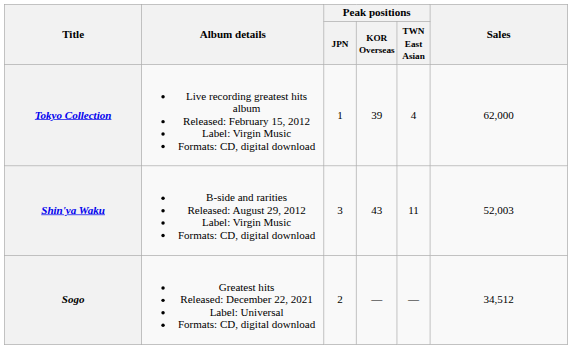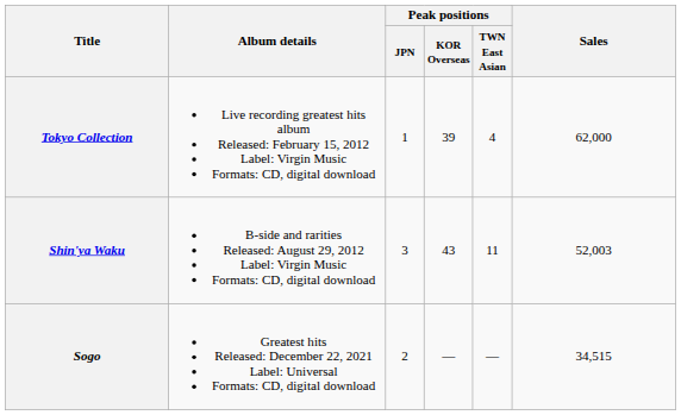 <table class="wikitable plainrowheaders" style="text-align:center;">
 <tr>
 <th style="width:12em;" rowspan="2">Title</th>
 <th style="width:16em;" rowspan="2">Album details</th>
 <th colspan="3">Peak positions</th>
 <th style="width:12em;" rowspan="2">Sales</th>
 </tr>
 <tr>
 <th style="width:2.5em;"><small>JPN</small><br></th>
 <th style="width:2.5em;"><small>KOR<br>Overseas</small><br></th>
 <th style="width:2.5em;"><small>TWN East Asian</small><br></th>
 </tr>
 <tr>
 <th scope="row"><em><a href='#'>Tokyo Collection</a></em></th>
 <td><br><ul><li>Live recording greatest hits album</li><li>Released: February 15, 2012</li><li>Label: Virgin Music</li><li>Formats: CD, digital download</li></ul></td>
 <td>1</td>
 <td>39</td>
 <td>4</td>
 <td>62,000</td>
 </tr>
 <tr>
 <th scope="row"><em><a href='#'>Shin'ya Waku</a></em></th>
 <td><br><ul><li>B-side and rarities</li><li>Released: August 29, 2012</li><li>Label: Virgin Music</li><li>Formats: CD, digital download</li></ul></td>
 <td>3</td>
 <td>43</td>
 <td>11</td>
 <td>52,003</td>
 </tr>
 <tr>
 <th scope="row"><em>Sogo</em></th>
 <td><br><ul><li>Greatest hits</li><li>Released: December 22, 2021</li><li>Label: Universal</li><li>Formats: CD, digital download</li></ul></td>
 <td>2</td>
 <td>—</td>
 <td>—</td>
-<td>34,512</td>
+<td>34,515</td>
 </tr>
 </table>
